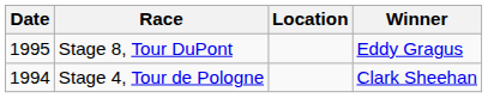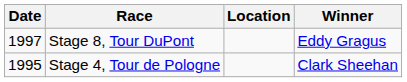 <table class="wikitable sortable">
 <tr>
 <th>Date</th>
 <th>Race</th>
 <th>Location</th>
 <th>Winner</th>
 </tr>
 <tr>
-<td>1995</td>
+<td>1997</td>
 <td>Stage 8, <a href='#'>Tour DuPont</a></td>
 <td></td>
 <td><a href='#'>Eddy Gragus</a></td>
 </tr>
 <tr>
-<td>1994</td>
+<td>1995</td>
 <td>Stage 4, <a href='#'>Tour de Pologne</a></td>
 <td></td>
 <td><a href='#'>Clark Sheehan</a></td>
 </tr>
 </table>
